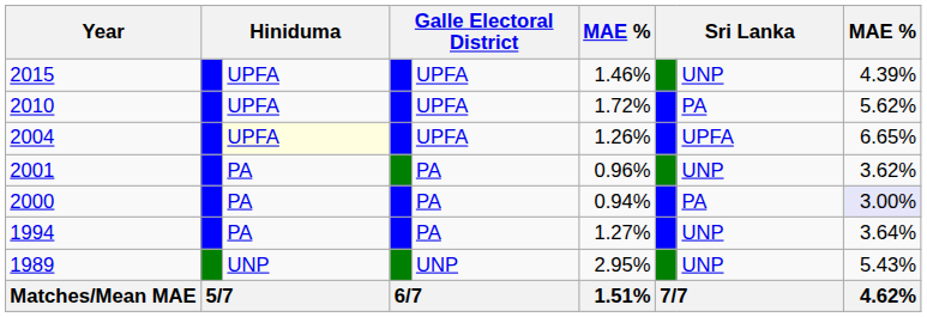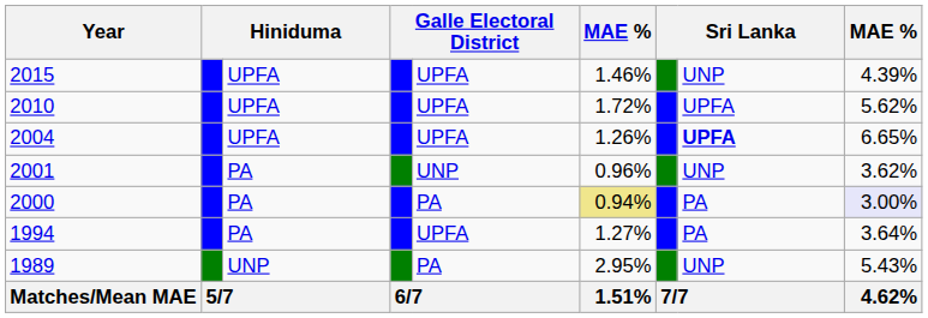 <table class="wikitable">
 <tr>
 <th>Year</th>
 <th colspan="2" width="144px">Hiniduma</th>
 <th colspan="2" width="144px"><a href='#'>Galle Electoral District</a></th>
 <th><a href='#'>MAE</a> %</th>
 <th colspan="2" width="144px">Sri Lanka</th>
 <th>MAE %</th>
 </tr>
 <tr>
 <td><a href='#'>2015</a></td>
 <td style="background-color:blue;" width="10px"></td>
 <td style="text-align:left;"><a href='#'>UPFA</a></td>
 <td style="background-color:blue;" width="10px"></td>
 <td style="text-align:left;"><a href='#'>UPFA</a></td>
 <td style="text-align:right;">1.46%</td>
 <td style="background-color:green;" width="10px"></td>
 <td style="text-align:left;"><a href='#'>UNP</a></td>
 <td style="text-align:right;">4.39%</td>
 </tr>
 <tr>
 <td><a href='#'>2010</a></td>
 <td style="background-color:blue;" width="10px"></td>
 <td style="text-align:left;"><a href='#'>UPFA</a></td>
 <td style="background-color:blue;" width="10px"></td>
 <td style="text-align:left;"><a href='#'>UPFA</a></td>
 <td style="text-align:right;">1.72%</td>
 <td style="background-color:blue;" width="10px"></td>
-<td style="text-align:left;"><a href='#'>PA</a></td>
+<td style="text-align:left;"><a href='#'>UPFA</a></td>
 <td style="text-align:right;">5.62%</td>
 </tr>
 <tr>
 <td><a href='#'>2004</a></td>
 <td style="background-color:blue;" width="10px"></td>
-<td style="background: lightyellow; text-align:left;"><a href='#'>UPFA</a></td>
+<td style="text-align:left;"><a href='#'>UPFA</a></td>
 <td style="background-color:blue;" width="10px"></td>
 <td style="text-align:left;"><a href='#'>UPFA</a></td>
 <td style="text-align:right;">1.26%</td>
 <td style="background-color:blue;" width="10px"></td>
-<td style="text-align:left;"><a href='#'>UPFA</a></td>
+<td style="text-align:left;"><strong><a href='#'>UPFA</a></strong></td>
 <td style="text-align:right;">6.65%</td>
 </tr>
 <tr>
 <td><a href='#'>2001</a></td>
 <td style="background-color:blue;" width="10px"></td>
 <td style="text-align:left;"><a href='#'>PA</a></td>
 <td style="background-color:green;" width="10px"></td>
-<td style="text-align:left;"><a href='#'>PA</a></td>
+<td style="text-align:left;"><a href='#'>UNP</a></td>
 <td style="text-align:right;">0.96%</td>
 <td style="background-color:green;" width="10px"></td>
 <td style="text-align:left;"><a href='#'>UNP</a></td>
 <td style="text-align:right;">3.62%</td>
 </tr>
 <tr>
 <td><a href='#'>2000</a></td>
 <td style="background-color:blue;" width="10px"></td>
 <td style="text-align:left;"><a href='#'>PA</a></td>
 <td style="background-color:blue;" width="10px"></td>
 <td style="text-align:left;"><a href='#'>PA</a></td>
-<td style="text-align:right;">0.94%</td>
+<td style="background: khaki; text-align:right;">0.94%</td>
 <td style="background-color:blue;" width="10px"></td>
 <td style="text-align:left;"><a href='#'>PA</a></td>
 <td style="background: lavender; text-align:right;">3.00%</td>
 </tr>
 <tr>
 <td><a href='#'>1994</a></td>
 <td style="background-color:blue;" width="10px"></td>
 <td style="text-align:left;"><a href='#'>PA</a></td>
 <td style="background-color:blue;" width="10px"></td>
-<td style="text-align:left;"><a href='#'>PA</a></td>
+<td style="text-align:left;"><a href='#'>UPFA</a></td>
 <td style="text-align:right;">1.27%</td>
 <td style="background-color:blue;" width="10px"></td>
-<td style="text-align:left;"><a href='#'>UNP</a></td>
+<td style="text-align:left;"><a href='#'>PA</a></td>
 <td style="text-align:right;">3.64%</td>
 </tr>
 <tr>
 <td><a href='#'>1989</a></td>
 <td style="background-color:green;" width="10px"></td>
 <td style="text-align:left;"><a href='#'>UNP</a></td>
 <td style="background-color:green;" width="10px"></td>
-<td style="text-align:left;"><a href='#'>UNP</a></td>
+<td style="text-align:left;"><a href='#'>PA</a></td>
 <td style="text-align:right;">2.95%</td>
 <td style="background-color:green;" width="10px"></td>
 <td style="text-align:left;"><a href='#'>UNP</a></td>
 <td style="text-align:right;">5.43%</td>
 </tr>
 <tr>
 <th>Matches/Mean MAE</th>
 <th style="text-align:left;"colspan="2" width="144px">5/7</th>
 <th style="text-align:left;"colspan="2" width="144px">6/7</th>
 <th style="text-align:right;">1.51%</th>
 <th style="text-align:left;"colspan="2" width="144px">7/7</th>
 <th style="text-align:right;">4.62%</th>
 </tr>
 </table>
